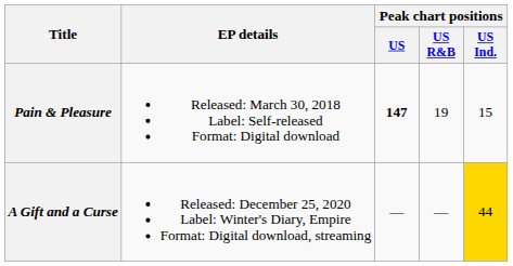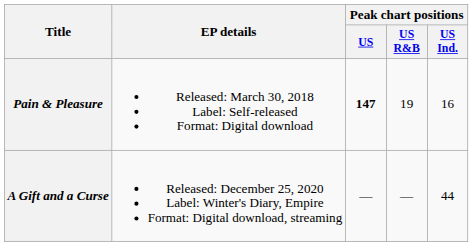 <table class="wikitable plainrowheaders" style="text-align:center">
 <tr>
 <th scope="col" rowspan="2">Title</th>
 <th scope="col" rowspan="2">EP details</th>
 <th colspan="3" scope="col">Peak chart positions</th>
 </tr>
 <tr>
 <th scope="col" style="width:3em;font-size:90%;"><a href='#'>US</a><br></th>
 <th scope="col" style="width:3em;font-size:90%;"><a href='#'>US<br>R&B</a><br></th>
 <th scope="col" style="width:3em;font-size:90%;"><a href='#'>US<br>Ind.</a><br></th>
 </tr>
 <tr>
 <th scope="row"><em>Pain & Pleasure</em></th>
 <td><br><ul><li>Released: March 30, 2018</li><li>Label: Self-released</li><li>Format: Digital download</li></ul></td>
 <td><strong>147</strong></td>
 <td>19</td>
-<td>15</td>
+<td>16</td>
 </tr>
 <tr>
 <th scope="row"><em>A Gift and a Curse</em></th>
 <td><br><ul><li>Released: December 25, 2020</li><li>Label: Winter's Diary, Empire</li><li>Format: Digital download, streaming</li></ul></td>
 <td>—</td>
 <td>—</td>
-<td style="background: gold;">44</td>
+<td>44</td>
 </tr>
 </table>
